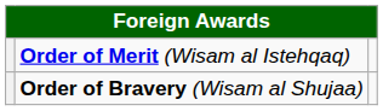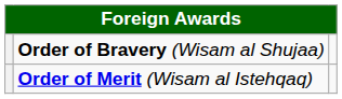 <table class="wikitable">
 <tr>
 <th colspan="3" style="background:#006400; color:#FFFFFF; text-align:center"><strong>Foreign Awards</strong></th>
 </tr>
 <tr>
 <th></th>
-<td><strong><a href='#'>Order of Merit</a></strong> <em>(Wisam al Istehqaq)</em></td>
+<td><strong>Order of Bravery</strong> <em>(Wisam al Shujaa)</em></td>
 <td></td>
 </tr>
 <tr>
 <th></th>
-<td><strong>Order of Bravery</strong> <em>(Wisam al Shujaa)</em></td>
+<td><strong><a href='#'>Order of Merit</a></strong> <em>(Wisam al Istehqaq)</em></td>
 <td></td>
 </tr>
 </table>
